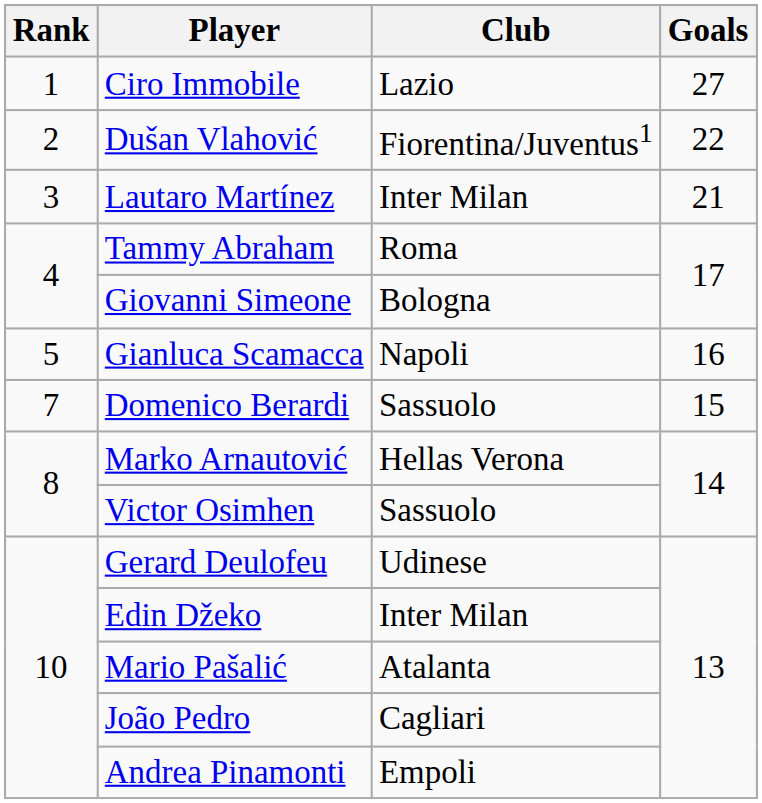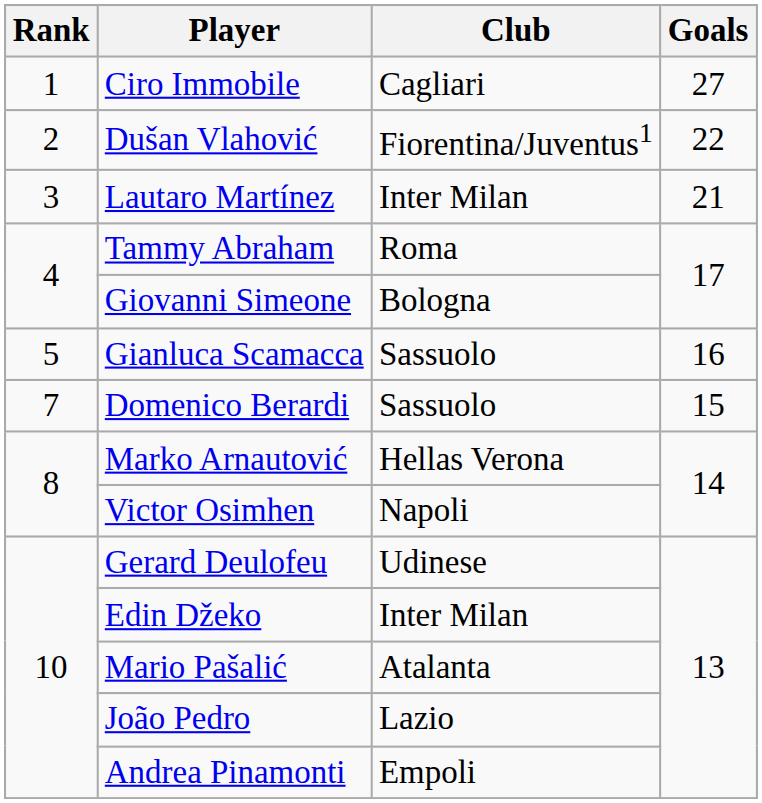 <table class="wikitable" style="text-align:center">
 <tr>
 <th>Rank</th>
 <th>Player</th>
 <th>Club</th>
 <th>Goals</th>
 </tr>
 <tr>
 <td>1</td>
 <td align="left"> <a href='#'>Ciro Immobile</a></td>
-<td align="left">Lazio</td>
+<td align="left">Cagliari</td>
 <td>27</td>
 </tr>
 <tr>
 <td>2</td>
 <td align="left"> <a href='#'>Dušan Vlahović</a></td>
 <td align="left">Fiorentina/Juventus<sup>1</sup></td>
 <td>22</td>
 </tr>
 <tr>
 <td>3</td>
 <td align="left"> <a href='#'>Lautaro Martínez</a></td>
 <td align="left">Inter Milan</td>
 <td>21</td>
 </tr>
 <tr>
 <td rowspan=2>4</td>
 <td align="left"> <a href='#'>Tammy Abraham</a></td>
 <td align="left">Roma</td>
 <td rowspan=2>17</td>
 </tr>
 <tr>
 <td align="left"> <a href='#'>Giovanni Simeone</a></td>
 <td align="left">Bologna</td>
 </tr>
 <tr>
 <td>5</td>
 <td align="left"> <a href='#'>Gianluca Scamacca</a></td>
-<td align="left">Napoli</td>
+<td align="left">Sassuolo</td>
 <td>16</td>
 </tr>
 <tr>
 <td>7</td>
 <td align="left"> <a href='#'>Domenico Berardi</a></td>
 <td align="left">Sassuolo</td>
 <td>15</td>
 </tr>
 <tr>
 <td rowspan=2>8</td>
 <td align="left"> <a href='#'>Marko Arnautović</a></td>
 <td align="left">Hellas Verona</td>
 <td rowspan=2>14</td>
 </tr>
 <tr>
 <td align="left"> <a href='#'>Victor Osimhen</a></td>
-<td align="left">Sassuolo</td>
+<td align="left">Napoli</td>
 </tr>
 <tr>
 <td rowspan=5>10</td>
 <td align="left"> <a href='#'>Gerard Deulofeu</a></td>
 <td align="left">Udinese</td>
 <td rowspan=5>13</td>
 </tr>
 <tr>
 <td align="left"> <a href='#'>Edin Džeko</a></td>
 <td align="left">Inter Milan</td>
 </tr>
 <tr>
 <td align="left"> <a href='#'>Mario Pašalić</a></td>
 <td align="left">Atalanta</td>
 </tr>
 <tr>
 <td align="left"> <a href='#'>João Pedro</a></td>
-<td align="left">Cagliari</td>
+<td align="left">Lazio</td>
 </tr>
 <tr>
 <td align="left"> <a href='#'>Andrea Pinamonti</a></td>
 <td align="left">Empoli</td>
 </tr>
 </table>
